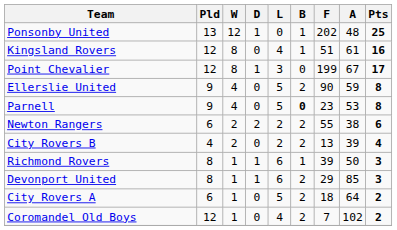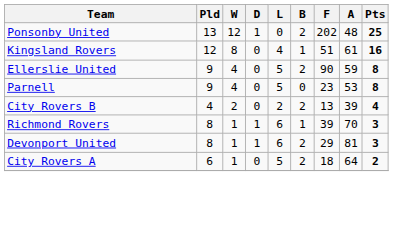 <table class="wikitable" style="text-align:center;">
 <tr>
 <th width=215>Team</th>
 <th width=20 abbr="Played">Pld</th>
 <th width=20 abbr="Won">W</th>
 <th width=20 abbr="Drawn">D</th>
 <th width=20 abbr="Lost">L</th>
 <th width=20 abbr="Bye">B</th>
 <th width=20 abbr="For">F</th>
 <th width=20 abbr="Against">A</th>
 <th width=20 abbr="Points">Pts</th>
 </tr>
 <tr>
 <td style="text-align:left;"><a href='#'>Ponsonby United</a></td>
 <td>13</td>
 <td>12</td>
 <td>1</td>
 <td>0</td>
-<td>1</td>
+<td>2</td>
 <td>202</td>
 <td>48</td>
 <td><strong>25</strong></td>
 </tr>
 <tr>
 <td style="text-align:left;"><a href='#'>Kingsland Rovers</a></td>
 <td>12</td>
 <td>8</td>
 <td>0</td>
 <td>4</td>
 <td>1</td>
 <td>51</td>
 <td>61</td>
 <td><strong>16</strong></td>
-</tr>
-<tr>
-<td style="text-align:left;"><a href='#'>Point Chevalier</a></td>
-<td>12</td>
-<td>8</td>
-<td>1</td>
-<td>3</td>
-<td>0</td>
-<td>199</td>
-<td>67</td>
-<td><strong>17</strong></td>
 </tr>
 <tr>
 <td style="text-align:left;"><a href='#'>Ellerslie United</a></td>
 <td>9</td>
 <td>4</td>
 <td>0</td>
 <td>5</td>
 <td>2</td>
 <td>90</td>
 <td>59</td>
 <td><strong>8</strong></td>
 </tr>
 <tr>
 <td style="text-align:left;"><a href='#'>Parnell</a></td>
 <td>9</td>
 <td>4</td>
 <td>0</td>
 <td>5</td>
-<td><strong>0</strong></td>
+<td>0</td>
 <td>23</td>
 <td>53</td>
 <td><strong>8</strong></td>
-</tr>
-<tr>
-<td style="text-align:left;"><a href='#'>Newton Rangers</a></td>
-<td>6</td>
-<td>2</td>
-<td>2</td>
-<td>2</td>
-<td>2</td>
-<td>55</td>
-<td>38</td>
-<td><strong>6</strong></td>
 </tr>
 <tr>
 <td style="text-align:left;"><a href='#'>City Rovers B</a></td>
 <td>4</td>
 <td>2</td>
 <td>0</td>
 <td>2</td>
 <td>2</td>
 <td>13</td>
 <td>39</td>
 <td><strong>4</strong></td>
 </tr>
 <tr>
 <td style="text-align:left;"><a href='#'>Richmond Rovers</a></td>
 <td>8</td>
 <td>1</td>
 <td>1</td>
 <td>6</td>
 <td>1</td>
 <td>39</td>
-<td>50</td>
+<td>70</td>
 <td><strong>3</strong></td>
 </tr>
 <tr>
 <td style="text-align:left;"><a href='#'>Devonport United</a></td>
 <td>8</td>
 <td>1</td>
 <td>1</td>
 <td>6</td>
 <td>2</td>
 <td>29</td>
-<td>85</td>
+<td>81</td>
 <td><strong>3</strong></td>
 </tr>
 <tr>
 <td style="text-align:left;"><a href='#'>City Rovers A</a></td>
 <td>6</td>
 <td>1</td>
 <td>0</td>
 <td>5</td>
 <td>2</td>
 <td>18</td>
 <td>64</td>
 <td><strong>2</strong></td>
 </tr>
 <tr>
-<td style="text-align:left;"><a href='#'>Coromandel Old Boys</a></td>
-<td>12</td>
-<td>1</td>
-<td>0</td>
-<td>4</td>
-<td>2</td>
-<td>7</td>
-<td>102</td>
-<td><strong>2</strong></td>
-</tr>
-<tr>
 </tr>
 </table>
